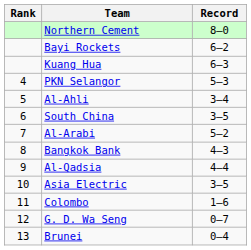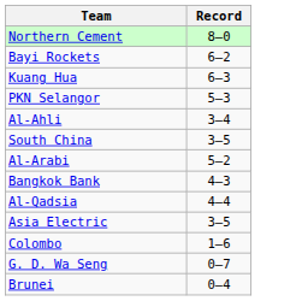 <table class="wikitable" style="text-align: center;">
 <tr>
-<th width=40>Rank</th>
 <th width=180>Team</th>
 <th width=60>Record</th>
 </tr>
 <tr bgcolor="#ccffcc">
-<td></td>
 <td align=left> <a href='#'>Northern Cement</a></td>
 <td>8–0</td>
 </tr>
 <tr>
-<td></td>
 <td align=left> <a href='#'>Bayi Rockets</a></td>
 <td>6–2</td>
 </tr>
 <tr>
-<td></td>
 <td align=left> <a href='#'>Kuang Hua</a></td>
 <td>6–3</td>
 </tr>
 <tr>
-<td>4</td>
 <td align=left> <a href='#'>PKN Selangor</a></td>
 <td>5–3</td>
 </tr>
 <tr>
-<td>5</td>
 <td align=left> <a href='#'>Al-Ahli</a></td>
 <td>3–4</td>
 </tr>
 <tr>
-<td>6</td>
 <td align=left> <a href='#'>South China</a></td>
 <td>3–5</td>
 </tr>
 <tr>
-<td>7</td>
 <td align=left> <a href='#'>Al-Arabi</a></td>
 <td>5–2</td>
 </tr>
 <tr>
-<td>8</td>
 <td align=left> <a href='#'>Bangkok Bank</a></td>
 <td>4–3</td>
 </tr>
 <tr>
-<td>9</td>
 <td align=left> <a href='#'>Al-Qadsia</a></td>
 <td>4–4</td>
 </tr>
 <tr>
-<td>10</td>
 <td align=left> <a href='#'>Asia Electric</a></td>
 <td>3–5</td>
 </tr>
 <tr>
-<td>11</td>
 <td align=left> <a href='#'>Colombo</a></td>
 <td>1–6</td>
 </tr>
 <tr>
-<td>12</td>
 <td align=left> <a href='#'>G. D. Wa Seng</a></td>
 <td>0–7</td>
 </tr>
 <tr>
-<td>13</td>
 <td align=left> <a href='#'>Brunei</a></td>
 <td>0–4</td>
 </tr>
 </table>
